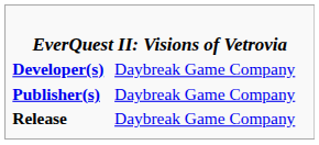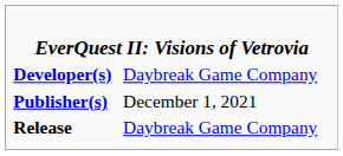 <table class="infobox" style="float:right; width:264px; font-size:90%;">
 <tr>
 <td colspan=2 style="font-size:110%; text-align:center;"><br><strong><em>EverQuest II: Visions of Vetrovia</em></strong><br></td>
 </tr>
 <tr>
 <td><strong><a href='#'>Developer(s)</a></strong></td>
 <td><a href='#'>Daybreak Game Company</a></td>
 </tr>
 <tr>
 <td><strong><a href='#'>Publisher(s)</a></strong></td>
-<td><a href='#'>Daybreak Game Company</a></td>
+<td>December 1, 2021</td>
 </tr>
 <tr>
 <td><strong>Release</strong></td>
 <td><a href='#'>Daybreak Game Company</a></td>
 </tr>
 <tr>
 </tr>
 </table>
